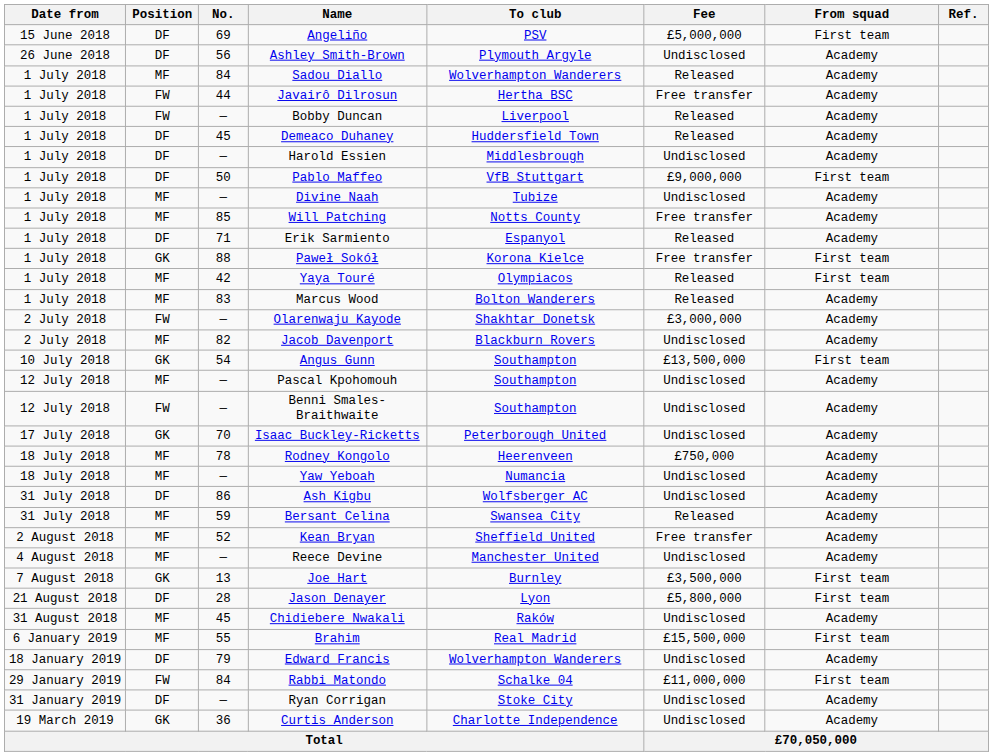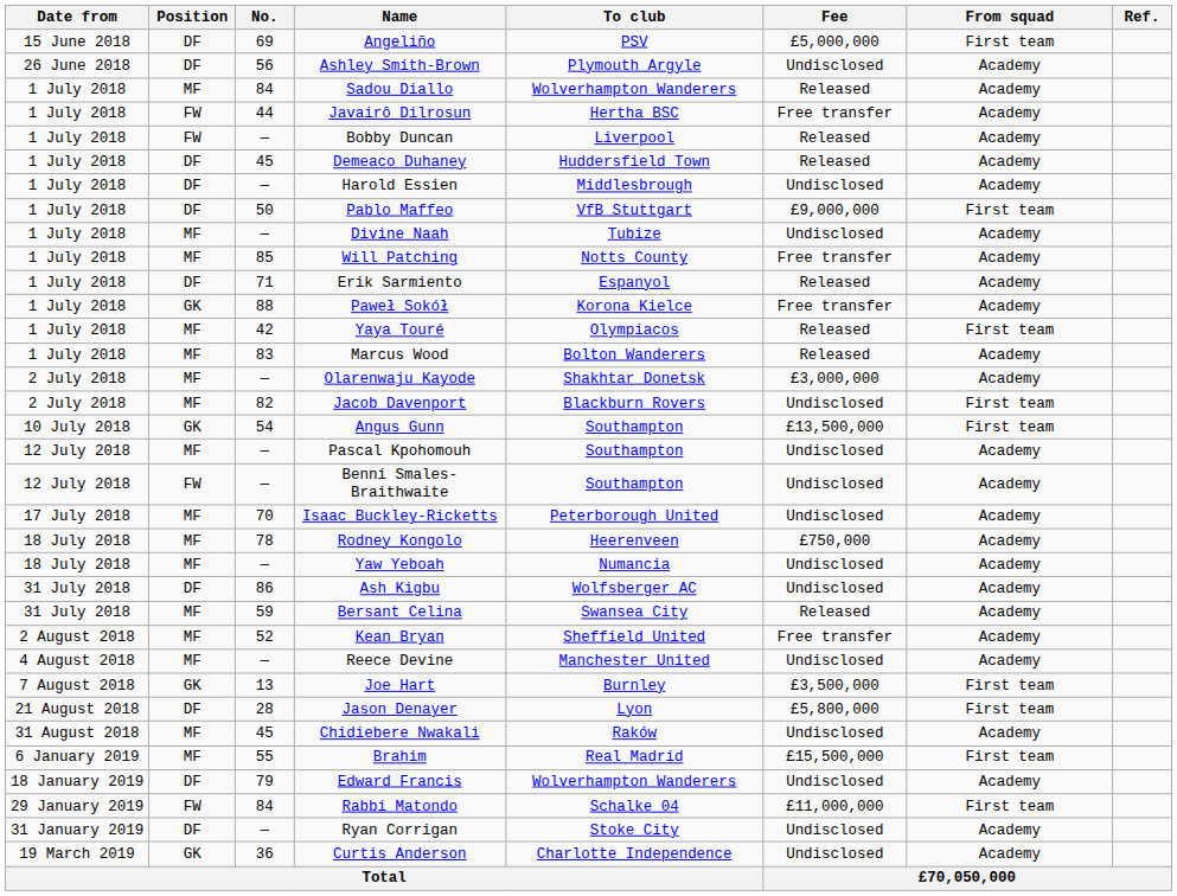 <table class="wikitable" style="text-align:center">
 <tr>
 <th style="width:120px">Date from</th>
 <th style="width:70px">Position</th>
 <th style="width:45px">No.</th>
 <th style="width:180px">Name</th>
 <th style="width:220px">To club</th>
 <th style="width:120px">Fee</th>
 <th style="width:175px">From squad</th>
 <th style="width:45px">Ref.</th>
 </tr>
 <tr>
 <td>15 June 2018</td>
 <td>DF</td>
 <td>69</td>
 <td> <a href='#'>Angeliño</a></td>
 <td> <a href='#'>PSV</a></td>
 <td>£5,000,000</td>
 <td>First team</td>
 <td></td>
 </tr>
 <tr>
 <td>26 June 2018</td>
 <td>DF</td>
 <td>56</td>
 <td> <a href='#'>Ashley Smith-Brown</a></td>
 <td> <a href='#'>Plymouth Argyle</a></td>
 <td>Undisclosed</td>
 <td>Academy</td>
 <td></td>
 </tr>
 <tr>
 <td>1 July 2018</td>
 <td>MF</td>
 <td>84</td>
 <td> <a href='#'>Sadou Diallo</a></td>
 <td> <a href='#'>Wolverhampton Wanderers</a></td>
 <td>Released</td>
 <td>Academy</td>
 <td></td>
 </tr>
 <tr>
 <td>1 July 2018</td>
 <td>FW</td>
 <td>44</td>
 <td> <a href='#'>Javairô Dilrosun</a></td>
 <td> <a href='#'>Hertha BSC</a></td>
 <td>Free transfer</td>
 <td>Academy</td>
 <td></td>
 </tr>
 <tr>
 <td>1 July 2018</td>
 <td>FW</td>
 <td>—</td>
 <td> Bobby Duncan</td>
 <td> <a href='#'>Liverpool</a></td>
 <td>Released</td>
 <td>Academy</td>
 <td></td>
 </tr>
 <tr>
 <td>1 July 2018</td>
 <td>DF</td>
 <td>45</td>
 <td> <a href='#'>Demeaco Duhaney</a></td>
 <td> <a href='#'>Huddersfield Town</a></td>
 <td>Released</td>
 <td>Academy</td>
 <td></td>
 </tr>
 <tr>
 <td>1 July 2018</td>
 <td>DF</td>
 <td>—</td>
 <td> Harold Essien</td>
 <td> <a href='#'>Middlesbrough</a></td>
 <td>Undisclosed</td>
 <td>Academy</td>
 <td></td>
 </tr>
 <tr>
 <td>1 July 2018</td>
 <td>DF</td>
 <td>50</td>
 <td> <a href='#'>Pablo Maffeo</a></td>
 <td> <a href='#'>VfB Stuttgart</a></td>
 <td>£9,000,000</td>
 <td>First team</td>
 <td></td>
 </tr>
 <tr>
 <td>1 July 2018</td>
 <td>MF</td>
 <td>—</td>
 <td> <a href='#'>Divine Naah</a></td>
 <td> <a href='#'>Tubize</a></td>
 <td>Undisclosed</td>
 <td>Academy</td>
 <td></td>
 </tr>
 <tr>
 <td>1 July 2018</td>
 <td>MF</td>
 <td>85</td>
 <td> <a href='#'>Will Patching</a></td>
 <td> <a href='#'>Notts County</a></td>
 <td>Free transfer</td>
 <td>Academy</td>
 <td></td>
 </tr>
 <tr>
 <td>1 July 2018</td>
 <td>DF</td>
 <td>71</td>
 <td> Erik Sarmiento</td>
 <td> <a href='#'>Espanyol</a></td>
 <td>Released</td>
 <td>Academy</td>
 <td></td>
 </tr>
 <tr>
 <td>1 July 2018</td>
 <td>GK</td>
 <td>88</td>
 <td> <a href='#'>Paweł Sokół</a></td>
 <td> <a href='#'>Korona Kielce</a></td>
 <td>Free transfer</td>
-<td>First team</td>
+<td>Academy</td>
 <td></td>
 </tr>
 <tr>
 <td>1 July 2018</td>
 <td>MF</td>
 <td>42</td>
 <td> <a href='#'>Yaya Touré</a></td>
 <td> <a href='#'>Olympiacos</a></td>
 <td>Released</td>
 <td>First team</td>
 <td></td>
 </tr>
 <tr>
 <td>1 July 2018</td>
 <td>MF</td>
 <td>83</td>
 <td> Marcus Wood</td>
 <td> <a href='#'>Bolton Wanderers</a></td>
 <td>Released</td>
 <td>Academy</td>
 <td></td>
 </tr>
 <tr>
 <td>2 July 2018</td>
-<td>FW</td>
+<td>MF</td>
 <td>—</td>
 <td> <a href='#'>Olarenwaju Kayode</a></td>
 <td> <a href='#'>Shakhtar Donetsk</a></td>
 <td>£3,000,000</td>
 <td>Academy</td>
 <td></td>
 </tr>
 <tr>
 <td>2 July 2018</td>
 <td>MF</td>
 <td>82</td>
 <td> <a href='#'>Jacob Davenport</a></td>
 <td> <a href='#'>Blackburn Rovers</a></td>
 <td>Undisclosed</td>
-<td>Academy</td>
+<td>First team</td>
 <td></td>
 </tr>
 <tr>
 <td>10 July 2018</td>
 <td>GK</td>
 <td>54</td>
 <td> <a href='#'>Angus Gunn</a></td>
 <td> <a href='#'>Southampton</a></td>
 <td>£13,500,000</td>
 <td>First team</td>
 <td></td>
 </tr>
 <tr>
 <td>12 July 2018</td>
 <td>MF</td>
 <td>—</td>
 <td> Pascal Kpohomouh</td>
 <td> <a href='#'>Southampton</a></td>
 <td>Undisclosed</td>
 <td>Academy</td>
 <td></td>
 </tr>
 <tr>
 <td>12 July 2018</td>
 <td>FW</td>
 <td>—</td>
 <td> Benni Smales-Braithwaite</td>
 <td> <a href='#'>Southampton</a></td>
 <td>Undisclosed</td>
 <td>Academy</td>
 <td></td>
 </tr>
 <tr>
 <td>17 July 2018</td>
-<td>GK</td>
+<td>MF</td>
 <td>70</td>
 <td> <a href='#'>Isaac Buckley-Ricketts</a></td>
 <td> <a href='#'>Peterborough United</a></td>
 <td>Undisclosed</td>
 <td>Academy</td>
 <td></td>
 </tr>
 <tr>
 <td>18 July 2018</td>
 <td>MF</td>
 <td>78</td>
 <td> <a href='#'>Rodney Kongolo</a></td>
 <td> <a href='#'>Heerenveen</a></td>
 <td>£750,000</td>
 <td>Academy</td>
 <td></td>
 </tr>
 <tr>
 <td>18 July 2018</td>
 <td>MF</td>
 <td>—</td>
 <td> <a href='#'>Yaw Yeboah</a></td>
 <td> <a href='#'>Numancia</a></td>
 <td>Undisclosed</td>
 <td>Academy</td>
 <td></td>
 </tr>
 <tr>
 <td>31 July 2018</td>
 <td>DF</td>
 <td>86</td>
 <td> <a href='#'>Ash Kigbu</a></td>
 <td> <a href='#'>Wolfsberger AC</a></td>
 <td>Undisclosed</td>
 <td>Academy</td>
 <td></td>
 </tr>
 <tr>
 <td>31 July 2018</td>
 <td>MF</td>
 <td>59</td>
 <td> <a href='#'>Bersant Celina</a></td>
 <td> <a href='#'>Swansea City</a></td>
 <td>Released</td>
 <td>Academy</td>
 <td></td>
 </tr>
 <tr>
 <td>2 August 2018</td>
 <td>MF</td>
 <td>52</td>
 <td> <a href='#'>Kean Bryan</a></td>
 <td> <a href='#'>Sheffield United</a></td>
 <td>Free transfer</td>
 <td>Academy</td>
 <td></td>
 </tr>
 <tr>
 <td>4 August 2018</td>
 <td>MF</td>
 <td>—</td>
 <td> Reece Devine</td>
 <td> <a href='#'>Manchester United</a></td>
 <td>Undisclosed</td>
 <td>Academy</td>
 <td></td>
 </tr>
 <tr>
 <td>7 August 2018</td>
 <td>GK</td>
 <td>13</td>
 <td> <a href='#'>Joe Hart</a></td>
 <td> <a href='#'>Burnley</a></td>
 <td>£3,500,000</td>
 <td>First team</td>
 <td></td>
 </tr>
 <tr>
 <td>21 August 2018</td>
 <td>DF</td>
 <td>28</td>
 <td> <a href='#'>Jason Denayer</a></td>
 <td> <a href='#'>Lyon</a></td>
 <td>£5,800,000</td>
 <td>First team</td>
 <td></td>
 </tr>
 <tr>
 <td>31 August 2018</td>
 <td>MF</td>
 <td>45</td>
 <td> <a href='#'>Chidiebere Nwakali</a></td>
 <td> <a href='#'>Raków</a></td>
 <td>Undisclosed</td>
 <td>Academy</td>
 <td></td>
 </tr>
 <tr>
 <td>6 January 2019</td>
 <td>MF</td>
 <td>55</td>
 <td> <a href='#'>Brahim</a></td>
 <td> <a href='#'>Real Madrid</a></td>
 <td>£15,500,000</td>
 <td>First team</td>
 <td></td>
 </tr>
 <tr>
 <td>18 January 2019</td>
 <td>DF</td>
 <td>79</td>
 <td> <a href='#'>Edward Francis</a></td>
 <td> <a href='#'>Wolverhampton Wanderers</a></td>
 <td>Undisclosed</td>
 <td>Academy</td>
 <td></td>
 </tr>
 <tr>
 <td>29 January 2019</td>
 <td>FW</td>
 <td>84</td>
 <td> <a href='#'>Rabbi Matondo</a></td>
 <td> <a href='#'>Schalke 04</a></td>
 <td>£11,000,000</td>
 <td>First team</td>
 <td></td>
 </tr>
 <tr>
 <td>31 January 2019</td>
 <td>DF</td>
 <td>—</td>
 <td> Ryan Corrigan</td>
 <td> <a href='#'>Stoke City</a></td>
 <td>Undisclosed</td>
 <td>Academy</td>
 <td></td>
 </tr>
 <tr>
 <td>19 March 2019</td>
 <td>GK</td>
 <td>36</td>
 <td> <a href='#'>Curtis Anderson</a></td>
 <td> <a href='#'>Charlotte Independence</a></td>
 <td>Undisclosed</td>
 <td>Academy</td>
 <td></td>
 </tr>
 <tr>
 <th colspan="5">Total</th>
 <th colspan="3;color:green"> £70,050,000</th>
 </tr>
 </table>
